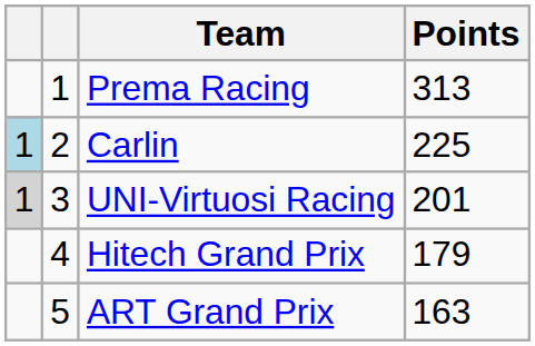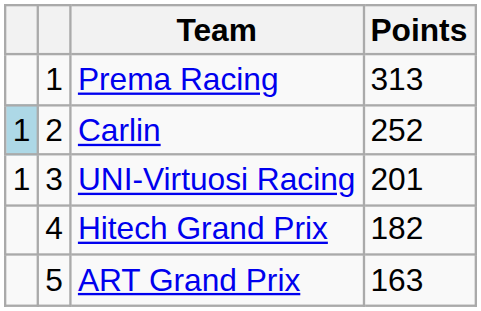 <table class="wikitable" style="font-size: 85%;">
 <tr>
 <th></th>
 <th></th>
 <th>Team</th>
 <th>Points</th>
 </tr>
 <tr>
 <td align="left"></td>
 <td align="center">1</td>
 <td> <a href='#'>Prema Racing</a></td>
 <td>313</td>
 </tr>
 <tr>
 <td align="left" style="background: lightblue;"> 1</td>
 <td align="center">2</td>
 <td> <a href='#'>Carlin</a></td>
-<td>225</td>
+<td>252</td>
 </tr>
 <tr>
-<td align="left" style="background: lightgrey;"> 1</td>
+<td align="left"> 1</td>
 <td align="center">3</td>
 <td> <a href='#'>UNI-Virtuosi Racing</a></td>
 <td>201</td>
 </tr>
 <tr>
 <td align="left"></td>
 <td align="center">4</td>
 <td> <a href='#'>Hitech Grand Prix</a></td>
-<td>179</td>
+<td>182</td>
 </tr>
 <tr>
 <td align="left"></td>
 <td align="center">5</td>
 <td> <a href='#'>ART Grand Prix</a></td>
 <td>163</td>
 </tr>
 </table>
